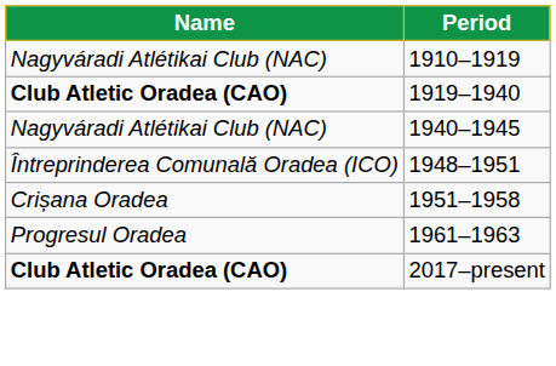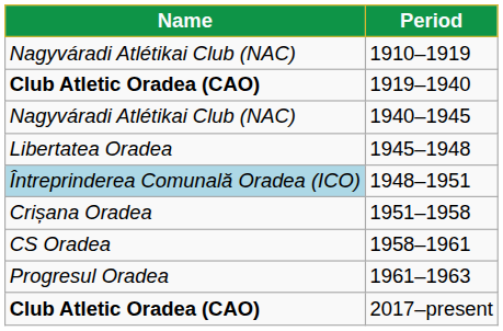 <table class="wikitable" style="text-align: left">
 <tr>
 <th style="background:#0e9447;color:#f9fbfc;border:1px solid #d9b62c">Name</th>
 <th style="background:#0e9447;color:#f9fbfc;border:1px solid #d9b62c">Period</th>
 </tr>
 <tr>
 <td align=left><em>Nagyváradi Atlétikai Club (NAC)</em></td>
 <td>1910–1919</td>
 </tr>
 <tr>
 <td align=left><strong>Club Atletic Oradea (CAO)</strong></td>
 <td>1919–1940</td>
 </tr>
 <tr>
 <td align=left><em>Nagyváradi Atlétikai Club (NAC)</em></td>
 <td>1940–1945</td>
 </tr>
 <tr>
-<td align=left><em>Întreprinderea Comunală Oradea (ICO)</em></td>
+<td align=left><em>Libertatea Oradea</em></td>
+<td>1945–1948</td>
+</tr>
+<tr>
+<td align=left style="background: lightblue;"><em>Întreprinderea Comunală Oradea (ICO)</em></td>
 <td>1948–1951</td>
 </tr>
 <tr>
 <td align=left><em>Crișana Oradea</em></td>
 <td>1951–1958</td>
+</tr>
+<tr>
+<td align=left><em>CS Oradea</em></td>
+<td>1958–1961</td>
 </tr>
 <tr>
 <td align=left><em>Progresul Oradea</em></td>
 <td>1961–1963</td>
 </tr>
 <tr>
 <td align=left><strong>Club Atletic Oradea (CAO)</strong></td>
 <td>2017–present</td>
 </tr>
 </table>
